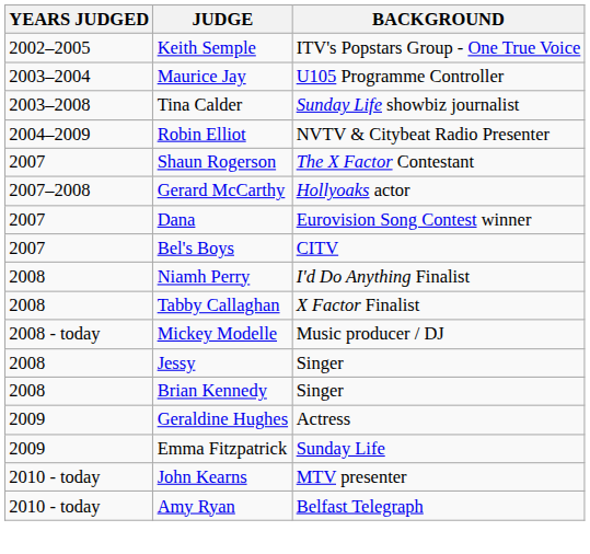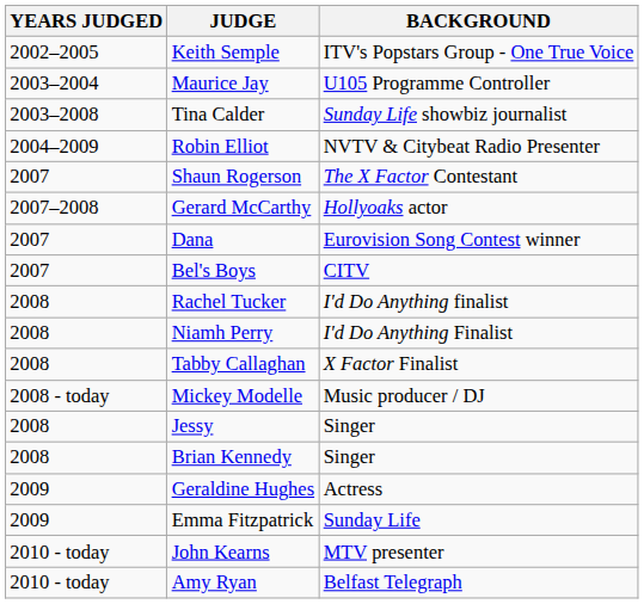 <table class="wikitable">
 <tr>
 <th>YEARS JUDGED</th>
 <th>JUDGE</th>
 <th>BACKGROUND</th>
 </tr>
 <tr>
 <td>2002–2005</td>
 <td><a href='#'>Keith Semple</a></td>
 <td>ITV's Popstars Group - <a href='#'>One True Voice</a></td>
 </tr>
 <tr>
 <td>2003–2004</td>
 <td><a href='#'>Maurice Jay</a></td>
 <td><a href='#'>U105</a> Programme Controller</td>
 </tr>
 <tr>
 <td>2003–2008</td>
 <td>Tina Calder</td>
 <td><em><a href='#'>Sunday Life</a></em> showbiz journalist</td>
 </tr>
 <tr>
 <td>2004–2009</td>
 <td><a href='#'>Robin Elliot</a></td>
 <td>NVTV & Citybeat Radio Presenter</td>
 </tr>
 <tr>
 <td>2007</td>
 <td><a href='#'>Shaun Rogerson</a></td>
 <td><em><a href='#'>The X Factor</a></em> Contestant</td>
 </tr>
 <tr>
 <td>2007–2008</td>
 <td><a href='#'>Gerard McCarthy</a></td>
 <td><em><a href='#'>Hollyoaks</a></em> actor</td>
 </tr>
 <tr>
 <td>2007</td>
 <td><a href='#'>Dana</a></td>
 <td><a href='#'>Eurovision Song Contest</a> winner</td>
 </tr>
 <tr>
 <td>2007</td>
 <td><a href='#'>Bel's Boys</a></td>
 <td><a href='#'>CITV</a></td>
 </tr>
 <tr>
 <td>2008</td>
+<td><a href='#'>Rachel Tucker</a></td>
+<td><em>I'd Do Anything</em> finalist</td>
+</tr>
+<tr>
+<td>2008</td>
 <td><a href='#'>Niamh Perry</a></td>
 <td><em>I'd Do Anything</em> Finalist</td>
 </tr>
 <tr>
 <td>2008</td>
 <td><a href='#'>Tabby Callaghan</a></td>
 <td><em>X Factor</em> Finalist</td>
 </tr>
 <tr>
 <td>2008 - today</td>
 <td><a href='#'>Mickey Modelle</a></td>
 <td>Music producer / DJ</td>
 </tr>
 <tr>
 <td>2008</td>
 <td><a href='#'>Jessy</a></td>
 <td>Singer</td>
 </tr>
 <tr>
 <td>2008</td>
 <td><a href='#'>Brian Kennedy</a></td>
 <td>Singer</td>
 </tr>
 <tr>
 <td>2009</td>
 <td><a href='#'>Geraldine Hughes</a></td>
 <td>Actress</td>
 </tr>
 <tr>
 <td>2009</td>
 <td>Emma Fitzpatrick</td>
 <td><a href='#'>Sunday Life</a></td>
 </tr>
 <tr>
 <td>2010 - today</td>
 <td><a href='#'>John Kearns</a></td>
 <td><a href='#'>MTV</a> presenter</td>
 </tr>
 <tr>
 <td>2010 - today</td>
 <td><a href='#'>Amy Ryan</a></td>
 <td><a href='#'>Belfast Telegraph</a></td>
 </tr>
 </table>
